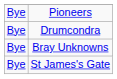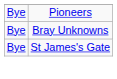 <table class="wikitable" style="text-align: center">
 <tr>
 </tr>
 <tr>
 <td><a href='#'>Bye</a></td>
 <td><a href='#'>Pioneers</a></td>
-</tr>
-<tr>
-<td><a href='#'>Bye</a></td>
-<td><a href='#'>Drumcondra</a></td>
 </tr>
 <tr>
 <td><a href='#'>Bye</a></td>
 <td><a href='#'>Bray Unknowns</a></td>
 </tr>
 <tr>
 <td><a href='#'>Bye</a></td>
 <td><a href='#'>St James's Gate</a></td>
 </tr>
 </table>
